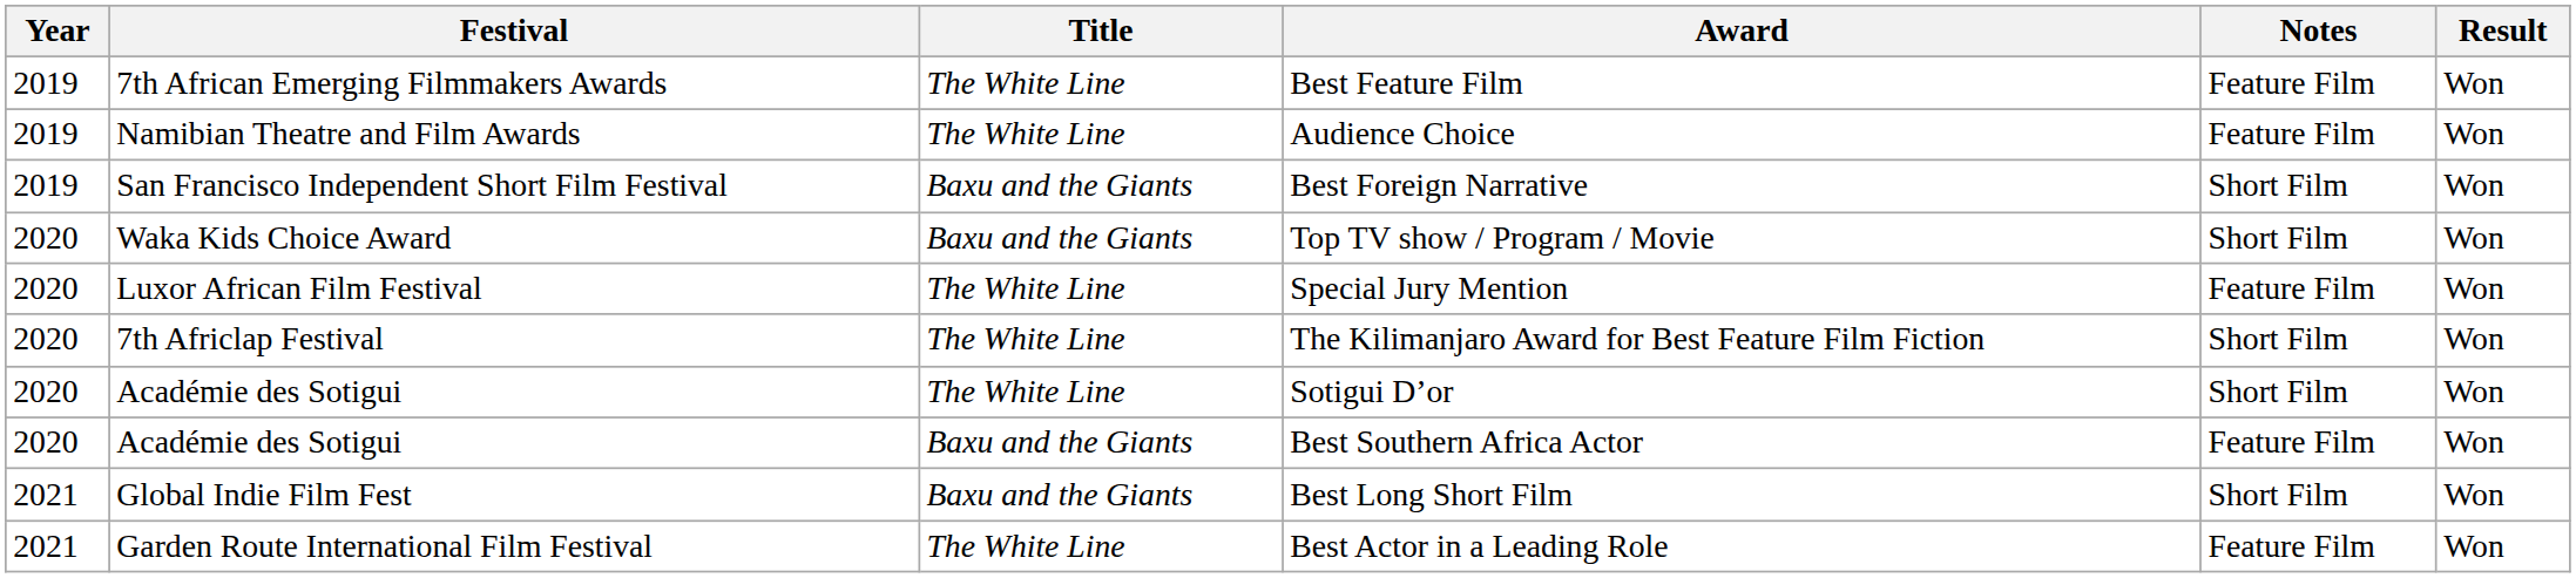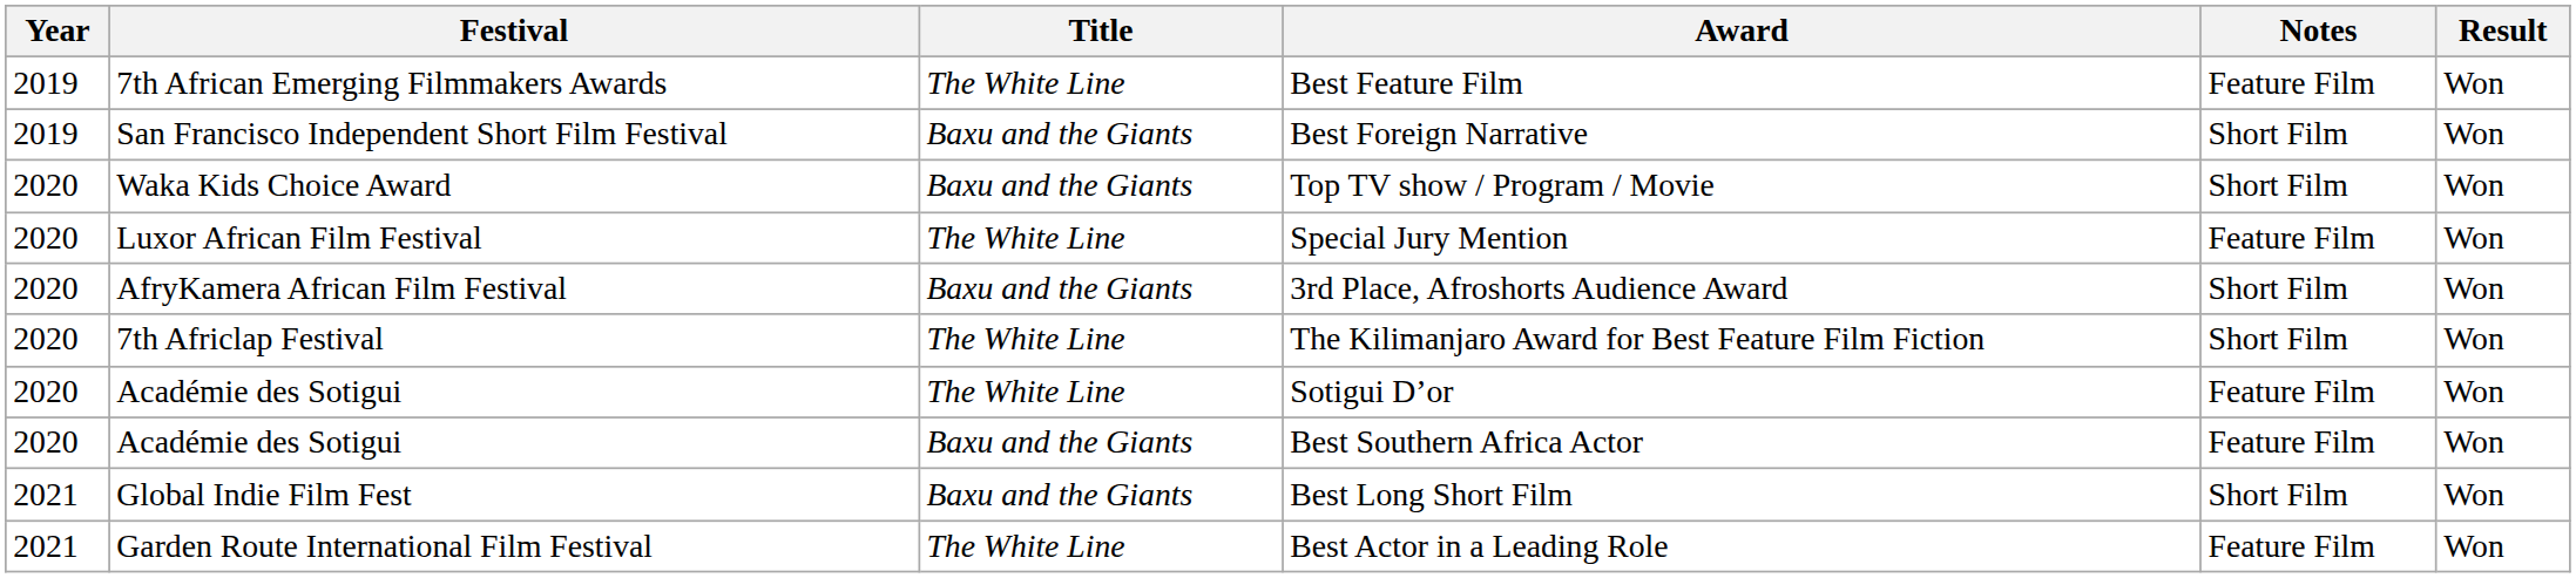 <table class="wikitable" style="width:100%; margin:auto; background:#fff;">
 <tr>
 <th>Year</th>
 <th>Festival</th>
 <th>Title</th>
 <th>Award</th>
 <th>Notes</th>
 <th>Result</th>
 </tr>
 <tr>
 <td>2019</td>
 <td>7th African Emerging Filmmakers Awards</td>
 <td><em>The White Line</em></td>
 <td>Best Feature Film</td>
-<td>Feature Film</td>
-<td>Won</td>
-</tr>
-<tr>
-<td>2019</td>
-<td>Namibian Theatre and Film Awards</td>
-<td><em>The White Line</em></td>
-<td>Audience Choice</td>
 <td>Feature Film</td>
 <td>Won</td>
 </tr>
 <tr>
 <td>2019</td>
 <td>San Francisco Independent Short Film Festival</td>
 <td><em>Baxu and the Giants</em></td>
 <td>Best Foreign Narrative</td>
 <td>Short Film</td>
 <td>Won</td>
 </tr>
 <tr>
 <td>2020</td>
 <td>Waka Kids Choice Award</td>
 <td><em>Baxu and the Giants</em></td>
 <td>Top TV show / Program / Movie</td>
 <td>Short Film</td>
 <td>Won</td>
 </tr>
 <tr>
 <td>2020</td>
 <td>Luxor African Film Festival</td>
 <td><em>The White Line</em></td>
 <td>Special Jury Mention</td>
 <td>Feature Film</td>
 <td>Won</td>
 </tr>
 <tr>
 <td>2020</td>
+<td>AfryKamera African Film Festival</td>
+<td><em>Baxu and the Giants</em></td>
+<td>3rd Place, Afroshorts Audience Award</td>
+<td>Short Film</td>
+<td>Won</td>
+</tr>
+<tr>
+<td>2020</td>
 <td>7th Africlap Festival</td>
 <td><em>The White Line</em></td>
 <td>The Kilimanjaro Award for Best Feature Film Fiction</td>
 <td>Short Film</td>
 <td>Won</td>
 </tr>
 <tr>
 <td>2020</td>
 <td>Académie des Sotigui</td>
 <td><em>The White Line</em></td>
 <td>Sotigui D’or</td>
-<td>Short Film</td>
+<td>Feature Film</td>
 <td>Won</td>
 </tr>
 <tr>
 <td>2020</td>
 <td>Académie des Sotigui</td>
 <td><em>Baxu and the Giants</em></td>
 <td>Best Southern Africa Actor</td>
 <td>Feature Film</td>
 <td>Won</td>
 </tr>
 <tr>
 <td>2021</td>
 <td>Global Indie Film Fest</td>
 <td><em>Baxu and the Giants</em></td>
 <td>Best Long Short Film</td>
 <td>Short Film</td>
 <td>Won</td>
 </tr>
 <tr>
 <td>2021</td>
 <td>Garden Route International Film Festival</td>
 <td><em>The White Line</em></td>
 <td>Best Actor in a Leading Role</td>
 <td>Feature Film</td>
 <td>Won</td>
 </tr>
 </table>
